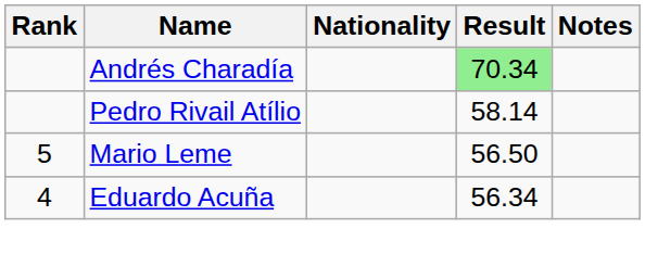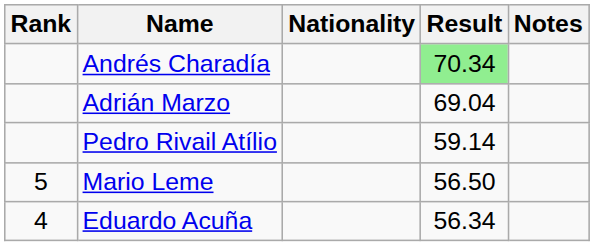 <table class="wikitable sortable" style="text-align:center">
 <tr>
 <th>Rank</th>
 <th>Name</th>
 <th>Nationality</th>
 <th>Result</th>
 <th>Notes</th>
 </tr>
 <tr>
 <td></td>
 <td align=left><a href='#'>Andrés Charadía</a></td>
 <td align=left></td>
 <td style="background: lightgreen;">70.34</td>
 <td></td>
 </tr>
 <tr>
 <td></td>
+<td align=left><a href='#'>Adrián Marzo</a></td>
+<td align=left></td>
+<td>69.04</td>
+<td></td>
+</tr>
+<tr>
+<td></td>
 <td align=left><a href='#'>Pedro Rivail Atílio</a></td>
 <td align=left></td>
-<td>58.14</td>
+<td>59.14</td>
 <td></td>
 </tr>
 <tr>
 <td>5</td>
 <td align=left><a href='#'>Mario Leme</a></td>
 <td align=left></td>
 <td>56.50</td>
 <td></td>
 </tr>
 <tr>
 <td>4</td>
 <td align=left><a href='#'>Eduardo Acuña</a></td>
 <td align=left></td>
 <td>56.34</td>
 <td></td>
 </tr>
 </table>
